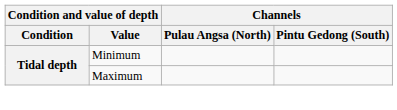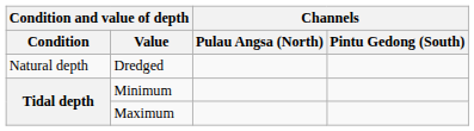 <table class="wikitable" style="font-size: 90%" align=right>
 <tr>
 <th colspan="2">Condition and value of depth</th>
 <th colspan="2">Channels</th>
 </tr>
 <tr>
 <th>Condition</th>
 <th>Value</th>
 <th>Pulau Angsa (North)</th>
 <th>Pintu Gedong (South)</th>
+</tr>
+<tr>
+<td>Natural depth</td>
+<td>Dredged</td>
+<td></td>
+<td></td>
 </tr>
 <tr>
 <th rowspan="2">Tidal depth</th>
 <td>Minimum</td>
 <td></td>
 <td></td>
 </tr>
 <tr>
 <td>Maximum</td>
 <td></td>
 <td></td>
 </tr>
 </table>
